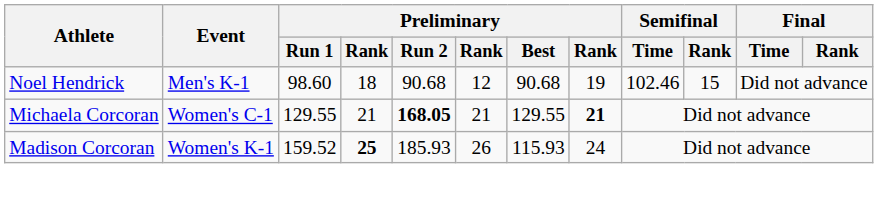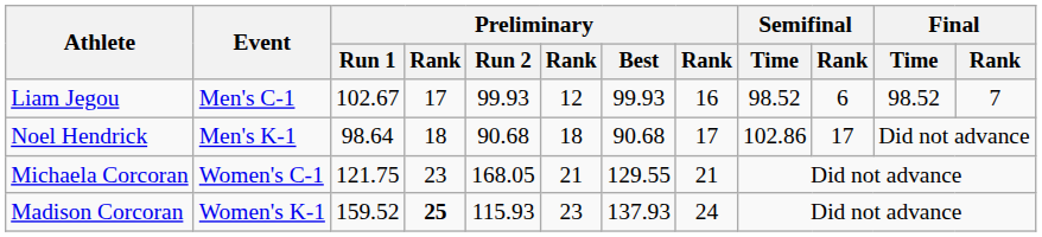 <table class="wikitable" style="font-size:90%">
 <tr>
 <th rowspan=2>Athlete</th>
 <th rowspan=2>Event</th>
 <th colspan=6>Preliminary</th>
 <th colspan=2>Semifinal</th>
 <th colspan=2>Final</th>
 </tr>
 <tr style="font-size:95%">
 <th>Run 1</th>
 <th>Rank</th>
 <th>Run 2</th>
 <th>Rank</th>
 <th>Best</th>
 <th>Rank</th>
 <th>Time</th>
 <th>Rank</th>
 <th>Time</th>
 <th>Rank</th>
 </tr>
 <tr align=center>
+<td align=left><a href='#'>Liam Jegou</a></td>
+<td align=left><a href='#'>Men's C-1</a></td>
+<td>102.67</td>
+<td>17</td>
+<td>99.93</td>
+<td>12</td>
+<td>99.93</td>
+<td>16</td>
+<td>98.52</td>
+<td>6</td>
+<td>98.52</td>
+<td>7</td>
+</tr>
+<tr align=center>
 <td align=left><a href='#'>Noel Hendrick</a></td>
 <td align=left><a href='#'>Men's K-1</a></td>
-<td>98.60</td>
+<td>98.64</td>
 <td>18</td>
 <td>90.68</td>
-<td>12</td>
+<td>18</td>
 <td>90.68</td>
-<td>19</td>
-<td>102.46</td>
-<td>15</td>
+<td>17</td>
+<td>102.86</td>
+<td>17</td>
 <td colspan="2">Did not advance</td>
 </tr>
 <tr align=center>
 <td align=left><a href='#'>Michaela Corcoran</a></td>
 <td align=left><a href='#'>Women's C-1</a></td>
+<td>121.75</td>
+<td>23</td>
+<td>168.05</td>
+<td>21</td>
 <td>129.55</td>
 <td>21</td>
-<td><strong>168.05</strong></td>
-<td>21</td>
-<td>129.55</td>
-<td><strong>21</strong></td>
 <td colspan="4">Did not advance</td>
 </tr>
 <tr align=center>
 <td align=left><a href='#'>Madison Corcoran</a></td>
 <td align=left><a href='#'>Women's K-1</a></td>
 <td>159.52</td>
 <td><strong>25</strong></td>
-<td>185.93</td>
-<td>26</td>
 <td>115.93</td>
+<td>23</td>
+<td>137.93</td>
 <td>24</td>
 <td colspan="4">Did not advance</td>
 </tr>
 </table>
